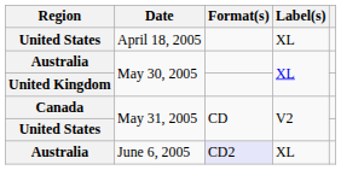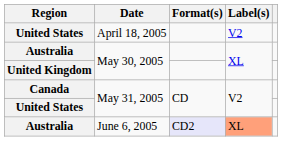 <table class="wikitable plainrowheaders">
 <tr>
 <th scope="col">Region</th>
 <th scope="col">Date</th>
 <th scope="col">Format(s)</th>
 <th scope="col">Label(s)</th>
 <th scope="col"></th>
 </tr>
 <tr>
 <th scope="row">United States</th>
 <td>April 18, 2005</td>
 <td></td>
-<td>XL</td>
+<td><a href='#'>V2</a></td>
 <td align="center"></td>
 </tr>
 <tr>
 <th scope="row">Australia</th>
 <td rowspan="2">May 30, 2005</td>
 <td></td>
 <td rowspan="2"><a href='#'>XL</a></td>
 <td align="center"></td>
 </tr>
 <tr>
 <th scope="row">United Kingdom</th>
 <td></td>
 <td align="center"></td>
 </tr>
 <tr>
 <th scope="row">Canada</th>
 <td rowspan="2">May 31, 2005</td>
 <td rowspan="2">CD</td>
 <td rowspan="2">V2</td>
 <td align="center"></td>
 </tr>
 <tr>
 <th scope="row">United States</th>
 <td align="center"></td>
 </tr>
 <tr>
 <th scope="row">Australia</th>
 <td>June 6, 2005</td>
 <td style="background: lavender;">CD2</td>
-<td>XL</td>
+<td style="background: lightsalmon;">XL</td>
 <td align="center"></td>
 </tr>
 </table>
